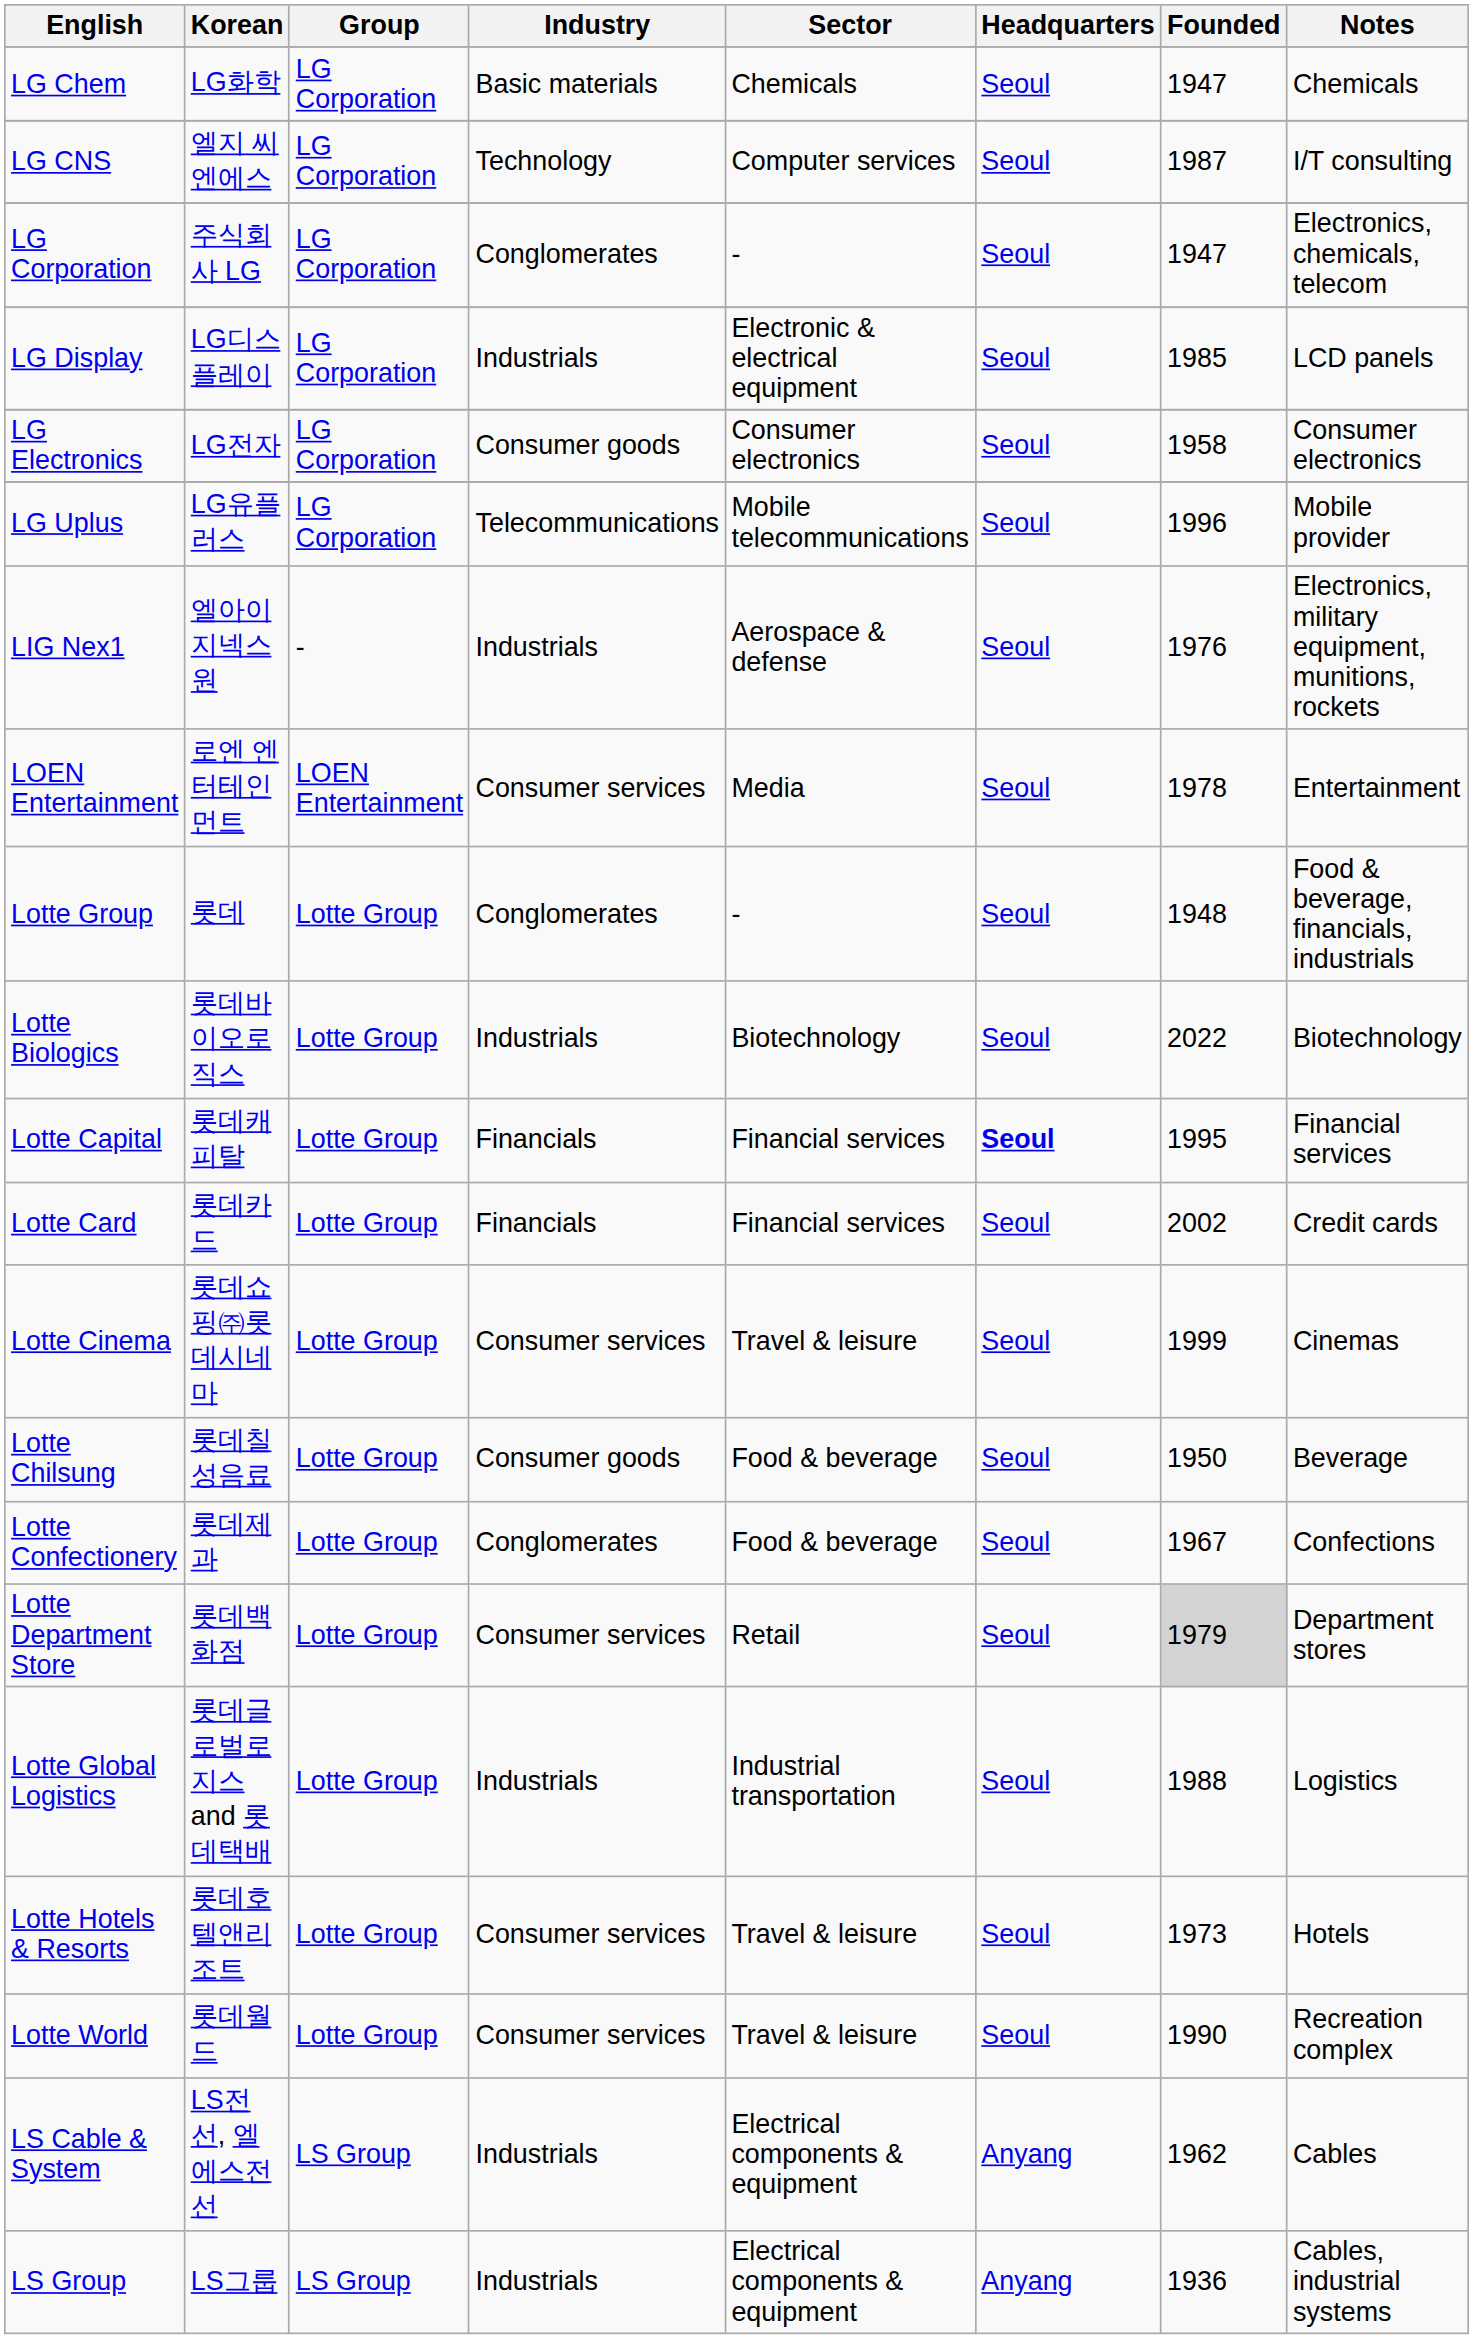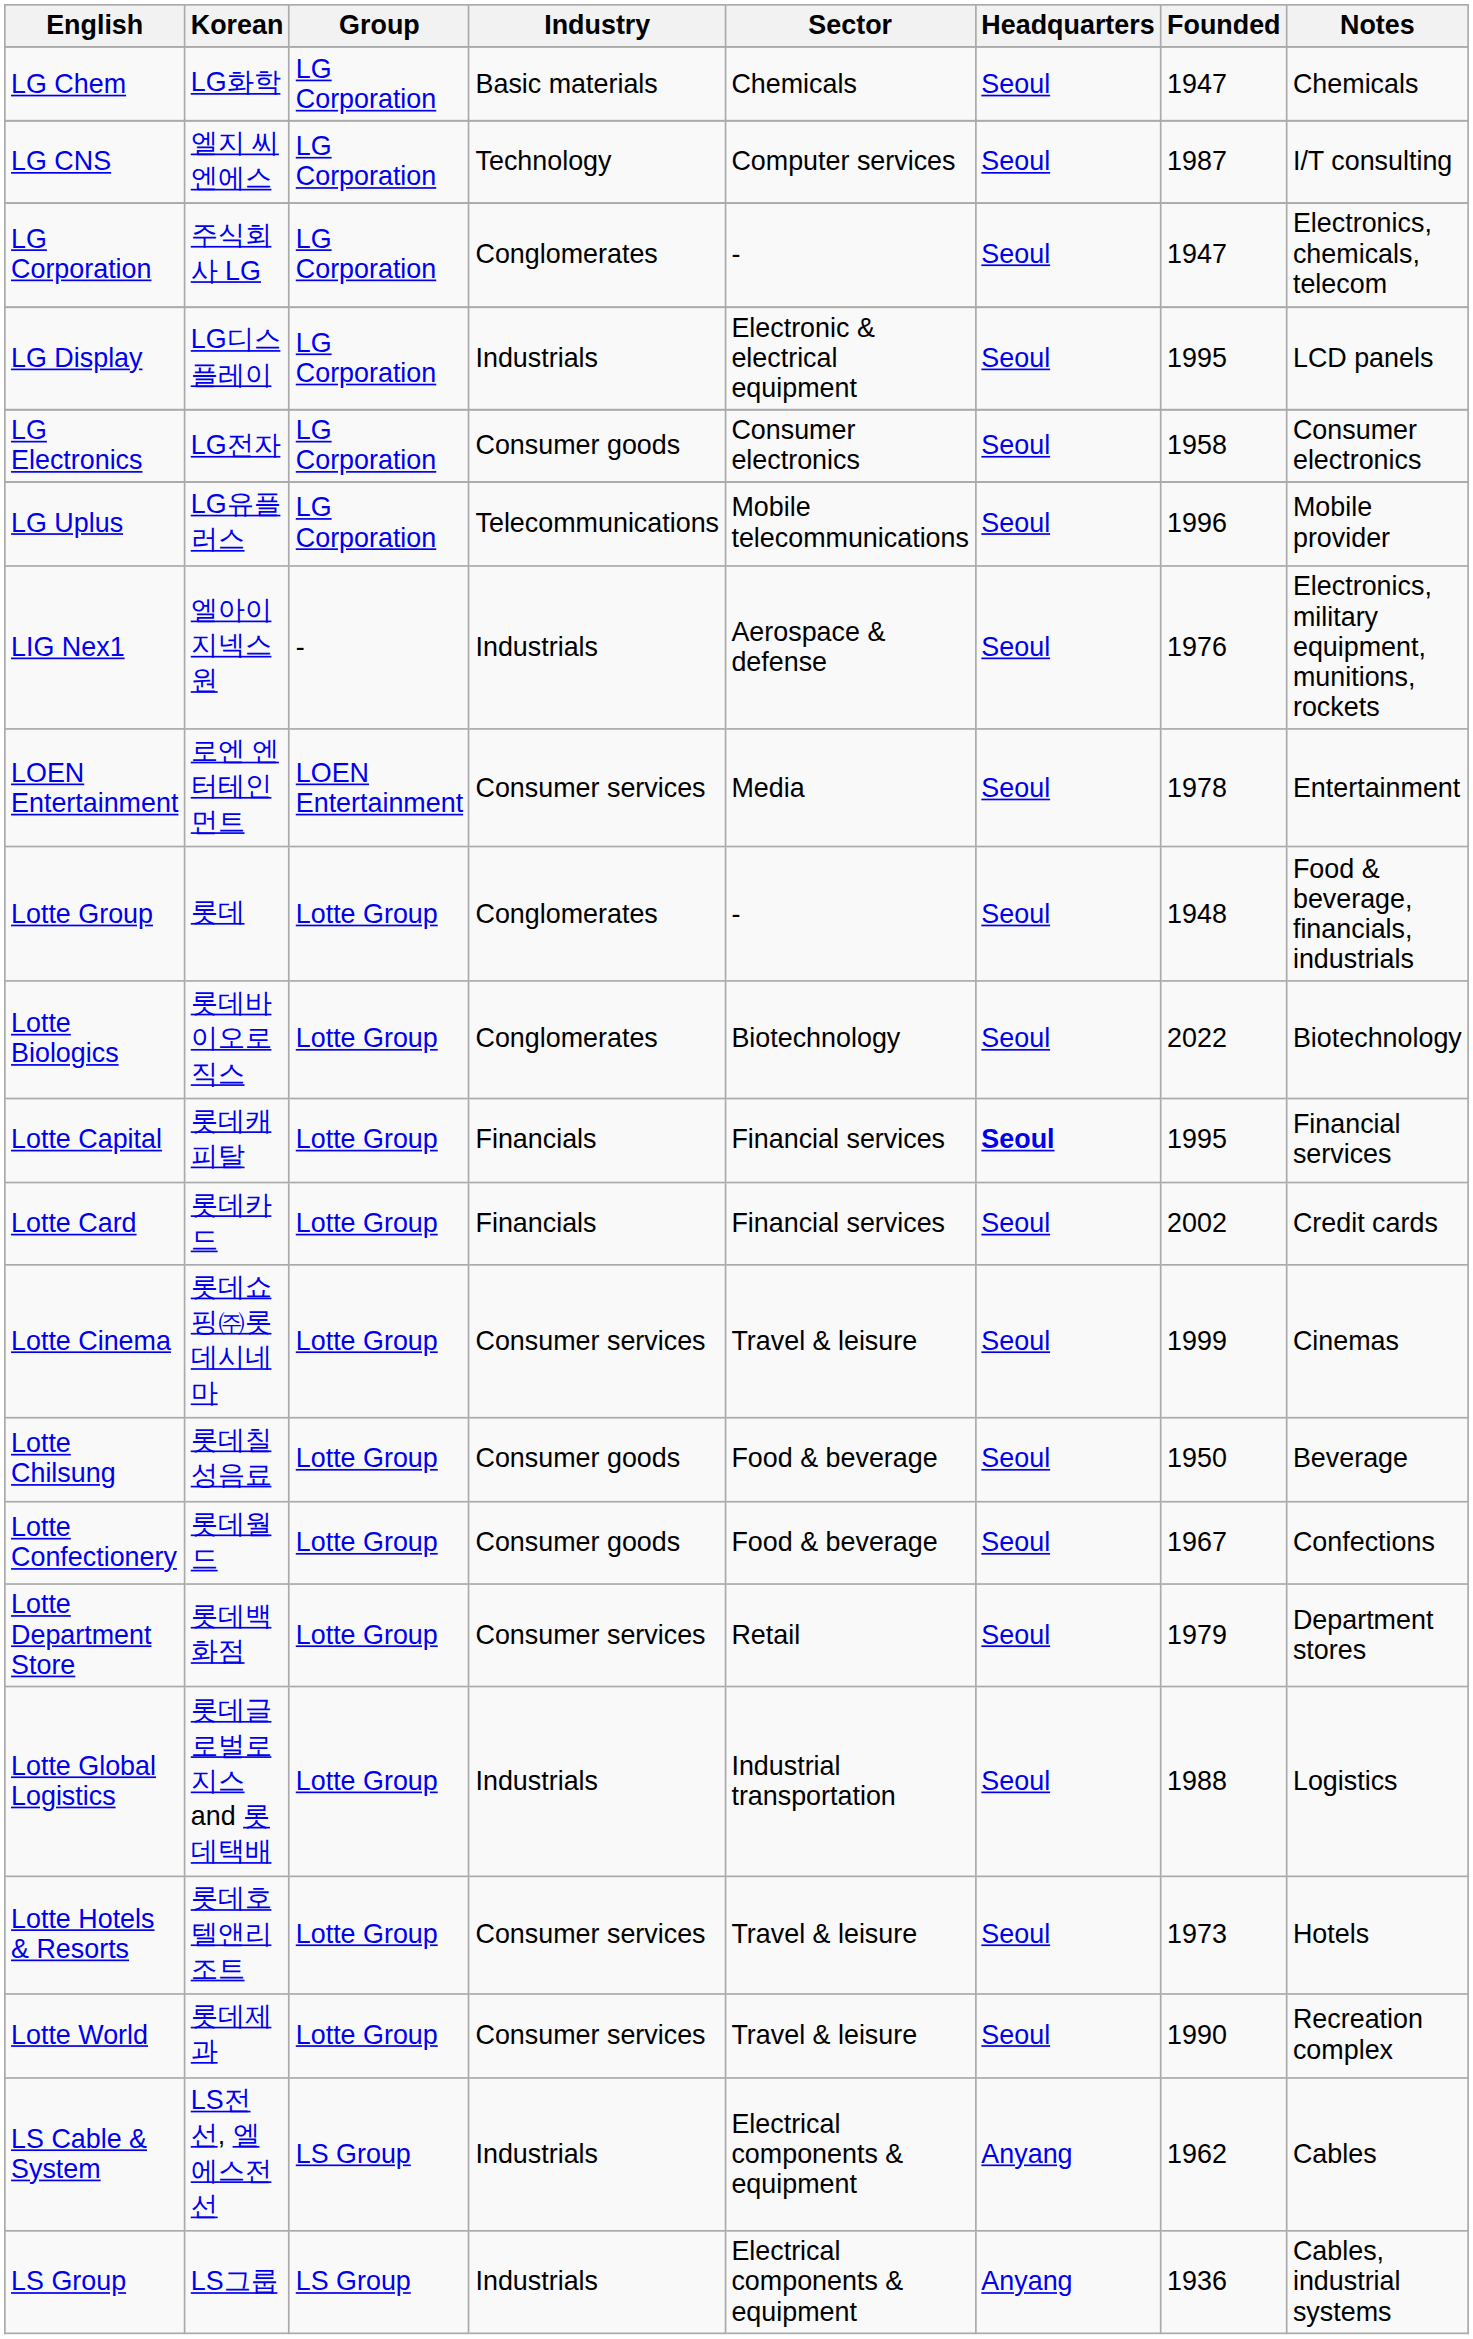 <table class="wikitable sortable">
 <tr>
 <th>English</th>
 <th>Korean</th>
 <th>Group</th>
 <th>Industry</th>
 <th>Sector</th>
 <th>Headquarters</th>
 <th>Founded</th>
 <th class="unsortable">Notes</th>
 </tr>
 <tr>
 </tr>
 <tr>
 <td><a href='#'>LG Chem</a></td>
 <td><a href='#'>LG화학</a></td>
 <td><a href='#'>LG Corporation</a></td>
 <td>Basic materials</td>
 <td>Chemicals</td>
 <td><a href='#'>Seoul</a></td>
 <td>1947</td>
 <td>Chemicals</td>
 </tr>
 <tr>
 </tr>
 <tr>
 <td><a href='#'>LG CNS</a></td>
 <td><a href='#'>엘지 씨엔에스</a></td>
 <td><a href='#'>LG Corporation</a></td>
 <td>Technology</td>
 <td>Computer services</td>
 <td><a href='#'>Seoul</a></td>
 <td>1987</td>
 <td>I/T consulting</td>
 </tr>
 <tr>
 </tr>
 <tr>
 <td><a href='#'>LG Corporation</a></td>
 <td><a href='#'>주식회사 LG</a></td>
 <td><a href='#'>LG Corporation</a></td>
 <td>Conglomerates</td>
 <td>-</td>
 <td><a href='#'>Seoul</a></td>
 <td>1947</td>
 <td>Electronics, chemicals, telecom</td>
 </tr>
 <tr>
 </tr>
 <tr>
 <td><a href='#'>LG Display</a></td>
 <td><a href='#'>LG디스플레이</a></td>
 <td><a href='#'>LG Corporation</a></td>
 <td>Industrials</td>
 <td>Electronic & electrical equipment</td>
 <td><a href='#'>Seoul</a></td>
-<td>1985</td>
+<td>1995</td>
 <td>LCD panels</td>
 </tr>
 <tr>
 </tr>
 <tr>
 <td><a href='#'>LG Electronics</a></td>
 <td><a href='#'>LG전자</a></td>
 <td><a href='#'>LG Corporation</a></td>
 <td>Consumer goods</td>
 <td>Consumer electronics</td>
 <td><a href='#'>Seoul</a></td>
 <td>1958</td>
 <td>Consumer electronics</td>
 </tr>
 <tr>
 </tr>
 <tr>
 <td><a href='#'>LG Uplus</a></td>
 <td><a href='#'>LG유플러스</a></td>
 <td><a href='#'>LG Corporation</a></td>
 <td>Telecommunications</td>
 <td>Mobile telecommunications</td>
 <td><a href='#'>Seoul</a></td>
 <td>1996</td>
 <td>Mobile provider</td>
 </tr>
 <tr>
 <td><a href='#'>LIG Nex1</a></td>
 <td><a href='#'>엘아이지넥스원</a></td>
 <td>-</td>
 <td>Industrials</td>
 <td>Aerospace & defense</td>
 <td><a href='#'>Seoul</a></td>
 <td>1976</td>
 <td>Electronics, military equipment, munitions, rockets</td>
 </tr>
 <tr>
 <td><a href='#'>LOEN Entertainment</a></td>
 <td><a href='#'>로엔 엔터테인먼트</a></td>
 <td><a href='#'>LOEN Entertainment</a></td>
 <td>Consumer services</td>
 <td>Media</td>
 <td><a href='#'>Seoul</a></td>
 <td>1978</td>
 <td>Entertainment</td>
 </tr>
 <tr>
 <td><a href='#'>Lotte Group</a></td>
 <td><a href='#'>롯데</a></td>
 <td><a href='#'>Lotte Group</a></td>
 <td>Conglomerates</td>
 <td>-</td>
 <td><a href='#'>Seoul</a></td>
 <td>1948</td>
 <td>Food & beverage, financials, industrials</td>
 </tr>
 <tr>
 <td><a href='#'>Lotte Biologics</a></td>
 <td><a href='#'>롯데바이오로직스</a></td>
 <td><a href='#'>Lotte Group</a></td>
-<td>Industrials</td>
+<td>Conglomerates</td>
 <td>Biotechnology</td>
 <td><a href='#'>Seoul</a></td>
 <td>2022</td>
 <td>Biotechnology</td>
 </tr>
 <tr>
 <td><a href='#'>Lotte Capital</a></td>
 <td><a href='#'>롯데캐피탈</a></td>
 <td><a href='#'>Lotte Group</a></td>
 <td>Financials</td>
 <td>Financial services</td>
 <td><strong><a href='#'>Seoul</a></strong></td>
 <td>1995</td>
 <td>Financial services</td>
 </tr>
 <tr>
 <td><a href='#'>Lotte Card</a></td>
 <td><a href='#'>롯데카드</a></td>
 <td><a href='#'>Lotte Group</a></td>
 <td>Financials</td>
 <td>Financial services</td>
 <td><a href='#'>Seoul</a></td>
 <td>2002</td>
 <td>Credit cards</td>
 </tr>
 <tr>
 <td><a href='#'>Lotte Cinema</a></td>
 <td><a href='#'>롯데쇼핑㈜롯데시네마</a></td>
 <td><a href='#'>Lotte Group</a></td>
 <td>Consumer services</td>
 <td>Travel & leisure</td>
 <td><a href='#'>Seoul</a></td>
 <td>1999</td>
 <td>Cinemas</td>
 </tr>
 <tr>
 <td><a href='#'>Lotte Chilsung</a></td>
 <td><a href='#'>롯데칠성음료</a></td>
 <td><a href='#'>Lotte Group</a></td>
 <td>Consumer goods</td>
 <td>Food & beverage</td>
 <td><a href='#'>Seoul</a></td>
 <td>1950</td>
 <td>Beverage</td>
 </tr>
 <tr>
 <td><a href='#'>Lotte Confectionery</a></td>
-<td><a href='#'>롯데제과</a></td>
+<td><a href='#'>롯데월드</a></td>
 <td><a href='#'>Lotte Group</a></td>
-<td>Conglomerates</td>
+<td>Consumer goods</td>
 <td>Food & beverage</td>
 <td><a href='#'>Seoul</a></td>
 <td>1967</td>
 <td>Confections</td>
 </tr>
 <tr>
 <td><a href='#'>Lotte Department Store</a></td>
 <td><a href='#'>롯데백화점</a></td>
 <td><a href='#'>Lotte Group</a></td>
 <td>Consumer services</td>
 <td>Retail</td>
 <td><a href='#'>Seoul</a></td>
-<td style="background: lightgrey;">1979</td>
+<td>1979</td>
 <td>Department stores</td>
 </tr>
 <tr>
 <td><a href='#'>Lotte Global Logistics</a></td>
 <td><a href='#'>롯데글로벌로지스</a> and <a href='#'>롯데택배</a></td>
 <td><a href='#'>Lotte Group</a></td>
 <td>Industrials</td>
 <td>Industrial transportation</td>
 <td><a href='#'>Seoul</a></td>
 <td>1988</td>
 <td>Logistics</td>
 </tr>
 <tr>
 <td><a href='#'>Lotte Hotels & Resorts</a></td>
 <td><a href='#'>롯데호텔앤리조트</a></td>
 <td><a href='#'>Lotte Group</a></td>
 <td>Consumer services</td>
 <td>Travel & leisure</td>
 <td><a href='#'>Seoul</a></td>
 <td>1973</td>
 <td>Hotels</td>
 </tr>
 <tr>
 <td><a href='#'>Lotte World</a></td>
-<td><a href='#'>롯데월드</a></td>
+<td><a href='#'>롯데제과</a></td>
 <td><a href='#'>Lotte Group</a></td>
 <td>Consumer services</td>
 <td>Travel & leisure</td>
 <td><a href='#'>Seoul</a></td>
 <td>1990</td>
 <td>Recreation complex</td>
 </tr>
 <tr>
 <td><a href='#'>LS Cable & System</a></td>
 <td><a href='#'>LS전선</a>, <a href='#'>엘에스전선</a></td>
 <td><a href='#'>LS Group</a></td>
 <td>Industrials</td>
 <td>Electrical components & equipment</td>
 <td><a href='#'>Anyang</a></td>
 <td>1962</td>
 <td>Cables</td>
 </tr>
 <tr>
 <td><a href='#'>LS Group</a></td>
 <td><a href='#'>LS그룹</a></td>
 <td><a href='#'>LS Group</a></td>
 <td>Industrials</td>
 <td>Electrical components & equipment</td>
 <td><a href='#'>Anyang</a></td>
 <td>1936</td>
 <td>Cables, industrial systems</td>
 </tr>
 </table>
